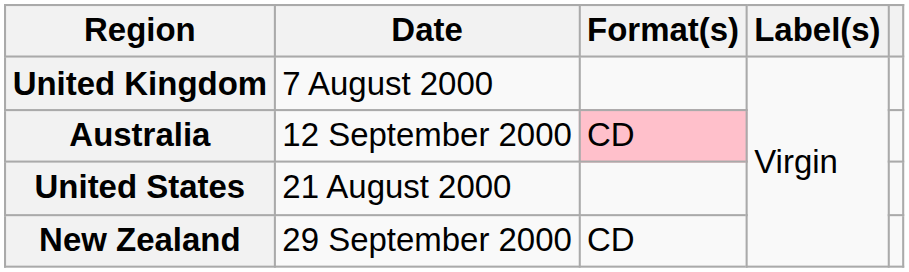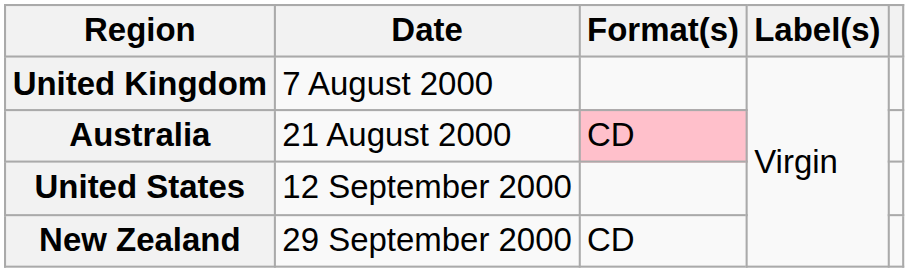 <table class="wikitable plainrowheaders">
 <tr>
 <th scope="col">Region</th>
 <th scope="col">Date</th>
 <th scope="col">Format(s)</th>
 <th scope="col">Label(s)</th>
 <th scope="col"></th>
 </tr>
 <tr>
 <th scope="row">United Kingdom</th>
 <td>7 August 2000</td>
 <td></td>
 <td rowspan="4">Virgin</td>
 <td align="center"></td>
 </tr>
 <tr>
 <th scope="row">Australia</th>
-<td>12 September 2000</td>
+<td>21 August 2000</td>
 <td style="background: pink;">CD</td>
 <td align="center"></td>
 </tr>
 <tr>
 <th scope="row">United States</th>
-<td>21 August 2000</td>
+<td>12 September 2000</td>
 <td></td>
 <td align="center"></td>
 </tr>
 <tr>
 <th scope="row">New Zealand</th>
 <td>29 September 2000</td>
 <td>CD</td>
 <td align="center"></td>
 </tr>
 </table>
